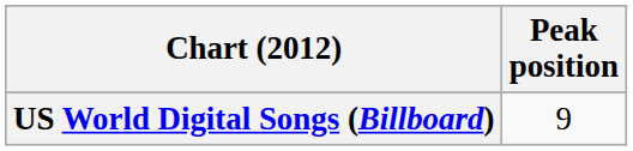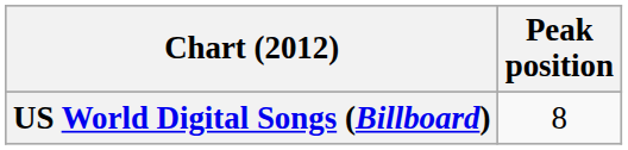 <table class="wikitable plainrowheaders" style="text-align:center">
 <tr>
 <th scope="col">Chart (2012)</th>
 <th scope="col">Peak<br>position</th>
 </tr>
 <tr>
 <th scope="row">US <a href='#'>World Digital Songs</a> (<em><a href='#'>Billboard</a></em>)</th>
-<td>9</td>
+<td>8</td>
 </tr>
 </table>
